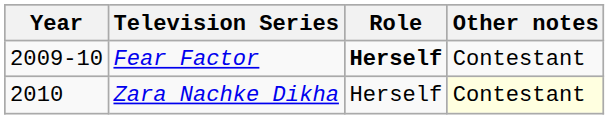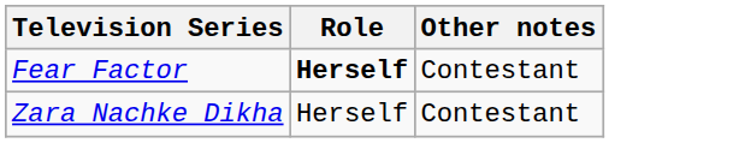 <table class="wikitable">
 <tr>
-<th>Year</th>
 <th>Television Series</th>
 <th>Role</th>
 <th>Other notes</th>
 </tr>
 <tr>
-<td>2009-10</td>
 <td><em><a href='#'>Fear Factor</a></em></td>
 <td><strong>Herself</strong></td>
 <td>Contestant</td>
 </tr>
 <tr>
-<td>2010</td>
 <td><em><a href='#'>Zara Nachke Dikha</a></em></td>
 <td>Herself</td>
-<td style="background: lightyellow;">Contestant</td>
+<td>Contestant</td>
 </tr>
 </table>
